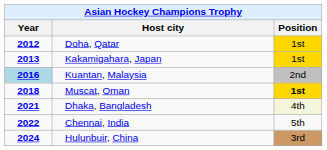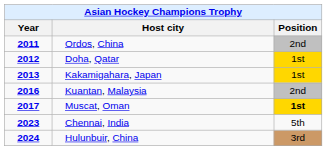 <table class="wikitable" style="text-align: center;">
 <tr>
 <th colspan=3 style="background-color: #ddeeff;"><a href='#'>Asian Hockey Champions Trophy</a></th>
 </tr>
 <tr>
 <th style="width: 70px;">Year</th>
 <th style="width: 350px;">Host city</th>
 <th style="width: 70px;">Position</th>
+</tr>
+<tr>
+<td><strong><a href='#'>2011</a></strong></td>
+<td style="text-align: left; padding-left: 20px;"> <a href='#'>Ordos</a>, <a href='#'>China</a></td>
+<td style="background-color: silver;">2nd</td>
 </tr>
 <tr>
 <td><strong><a href='#'>2012</a></strong></td>
 <td style="text-align: left; padding-left: 20px;"> <a href='#'>Doha</a>, <a href='#'>Qatar</a></td>
 <td style="background-color: gold">1st</td>
 </tr>
 <tr>
 <td><strong><a href='#'>2013</a></strong></td>
 <td style="text-align: left; padding-left: 20px;"> <a href='#'>Kakamigahara</a>, <a href='#'>Japan</a></td>
 <td style="background-color: gold">1st</td>
 </tr>
 <tr>
-<td style="background: lightblue;"><strong><a href='#'>2016</a></strong></td>
+<td><strong><a href='#'>2016</a></strong></td>
 <td style="text-align: left; padding-left: 20px;"> <a href='#'>Kuantan</a>, <a href='#'>Malaysia</a></td>
 <td style="background-color: silver;">2nd</td>
 </tr>
 <tr>
-<td><strong><a href='#'>2018</a></strong></td>
+<td><strong><a href='#'>2017</a></strong></td>
 <td style="text-align: left; padding-left:20px;"> <a href='#'>Muscat</a>, <a href='#'>Oman</a></td>
 <td style="background-color: gold;"><strong>1st</strong></td>
 </tr>
 <tr>
-<td><strong><a href='#'>2021</a></strong></td>
-<td style="text-align: left; padding-left: 20px;"> <a href='#'>Dhaka</a>, <a href='#'>Bangladesh</a></td>
-<td style="background-color: beige">4th</td>
-</tr>
-<tr>
-<td><strong><a href='#'>2022</a></strong></td>
+<td><strong><a href='#'>2023</a></strong></td>
 <td style="text-align: left; padding-left: 20px;"> <a href='#'>Chennai</a>, <a href='#'>India</a></td>
 <td>5th</td>
 </tr>
 <tr>
 <td><strong><a href='#'>2024</a></strong></td>
 <td style="text-align: left; padding-left: 20px;"> <a href='#'>Hulunbuir</a>, <a href='#'>China</a></td>
 <td style="background-color: #cc9966;">3rd</td>
 </tr>
 </table>
